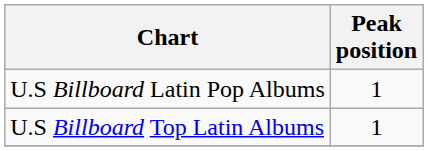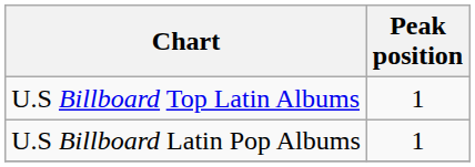 <table class="wikitable sortable">
 <tr>
 <th>Chart</th>
 <th>Peak<br>position</th>
 </tr>
 <tr>
-<td>U.S <em>Billboard</em> Latin Pop Albums</td>
+<td>U.S <em><a href='#'>Billboard</a></em> <a href='#'>Top Latin Albums</a></td>
 <td style="text-align:center;">1</td>
 </tr>
 <tr>
-<td>U.S <em><a href='#'>Billboard</a></em> <a href='#'>Top Latin Albums</a></td>
+<td>U.S <em>Billboard</em> Latin Pop Albums</td>
 <td style="text-align:center;">1</td>
 </tr>
 <tr>
 </tr>
 </table>
